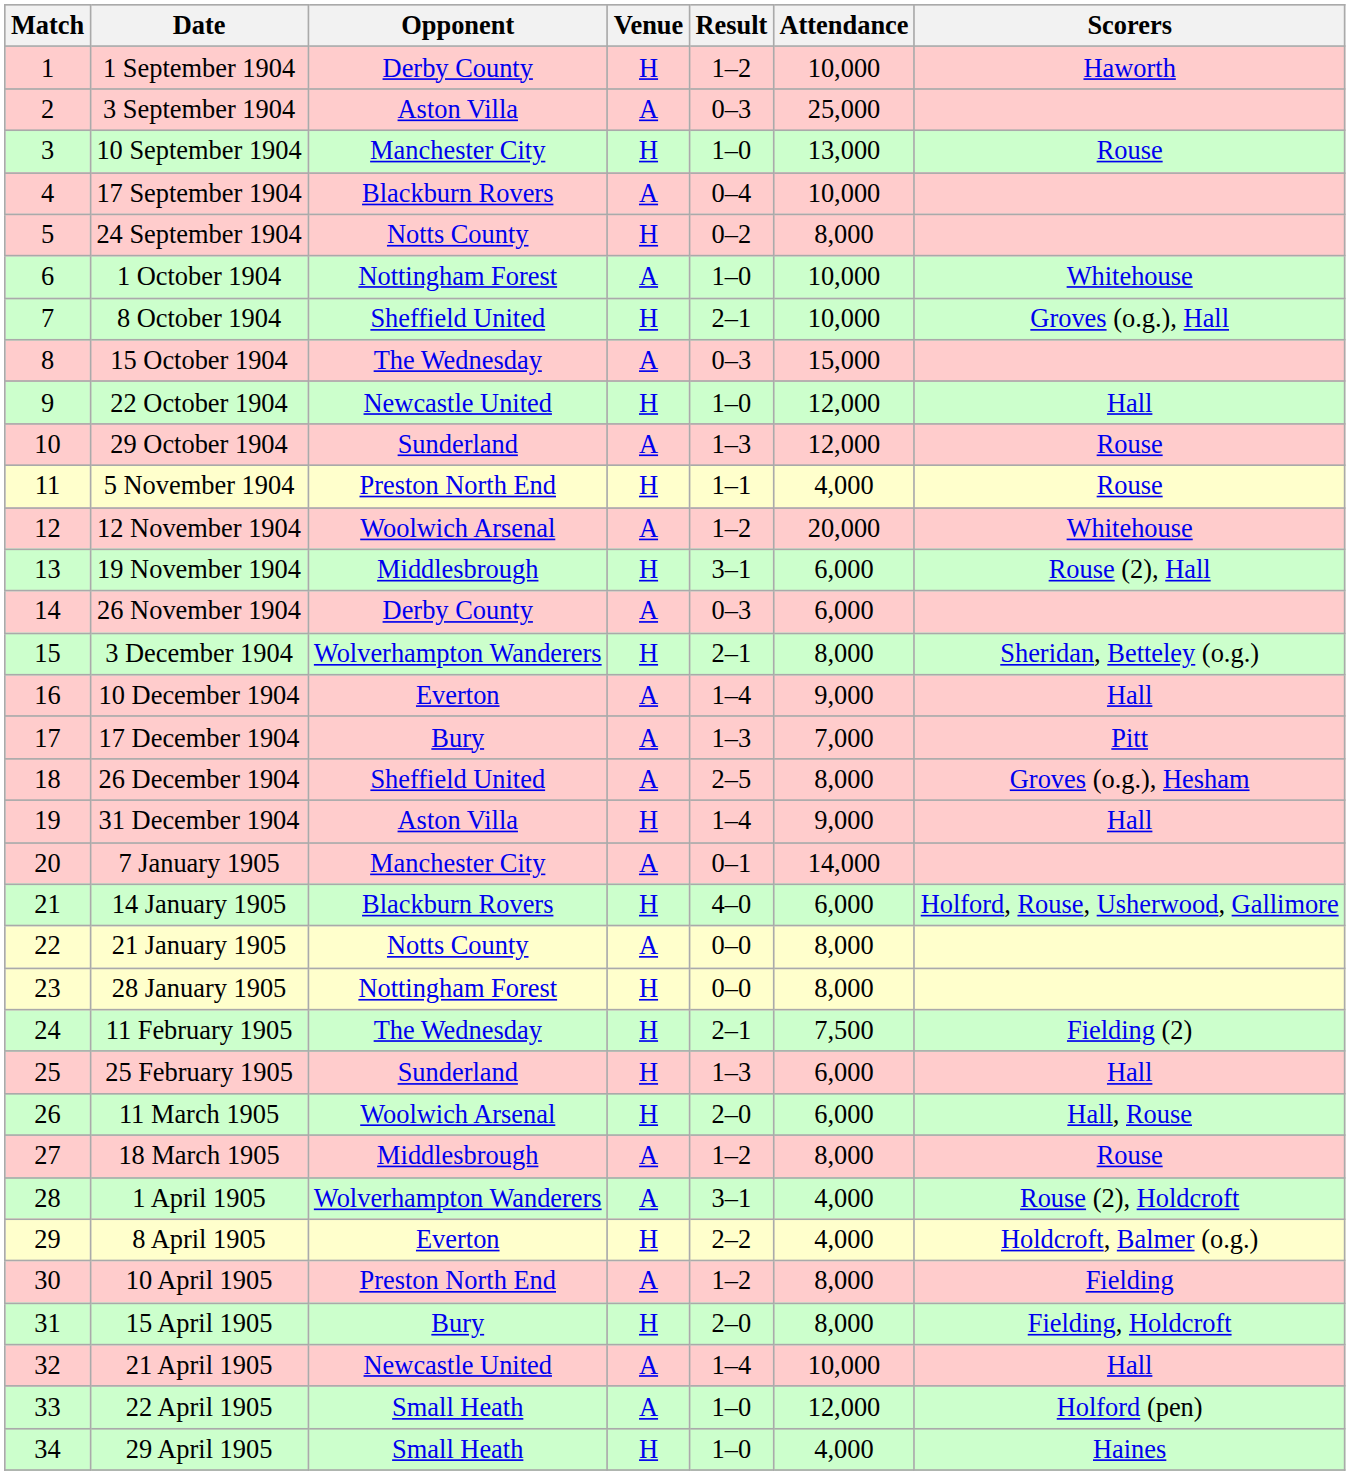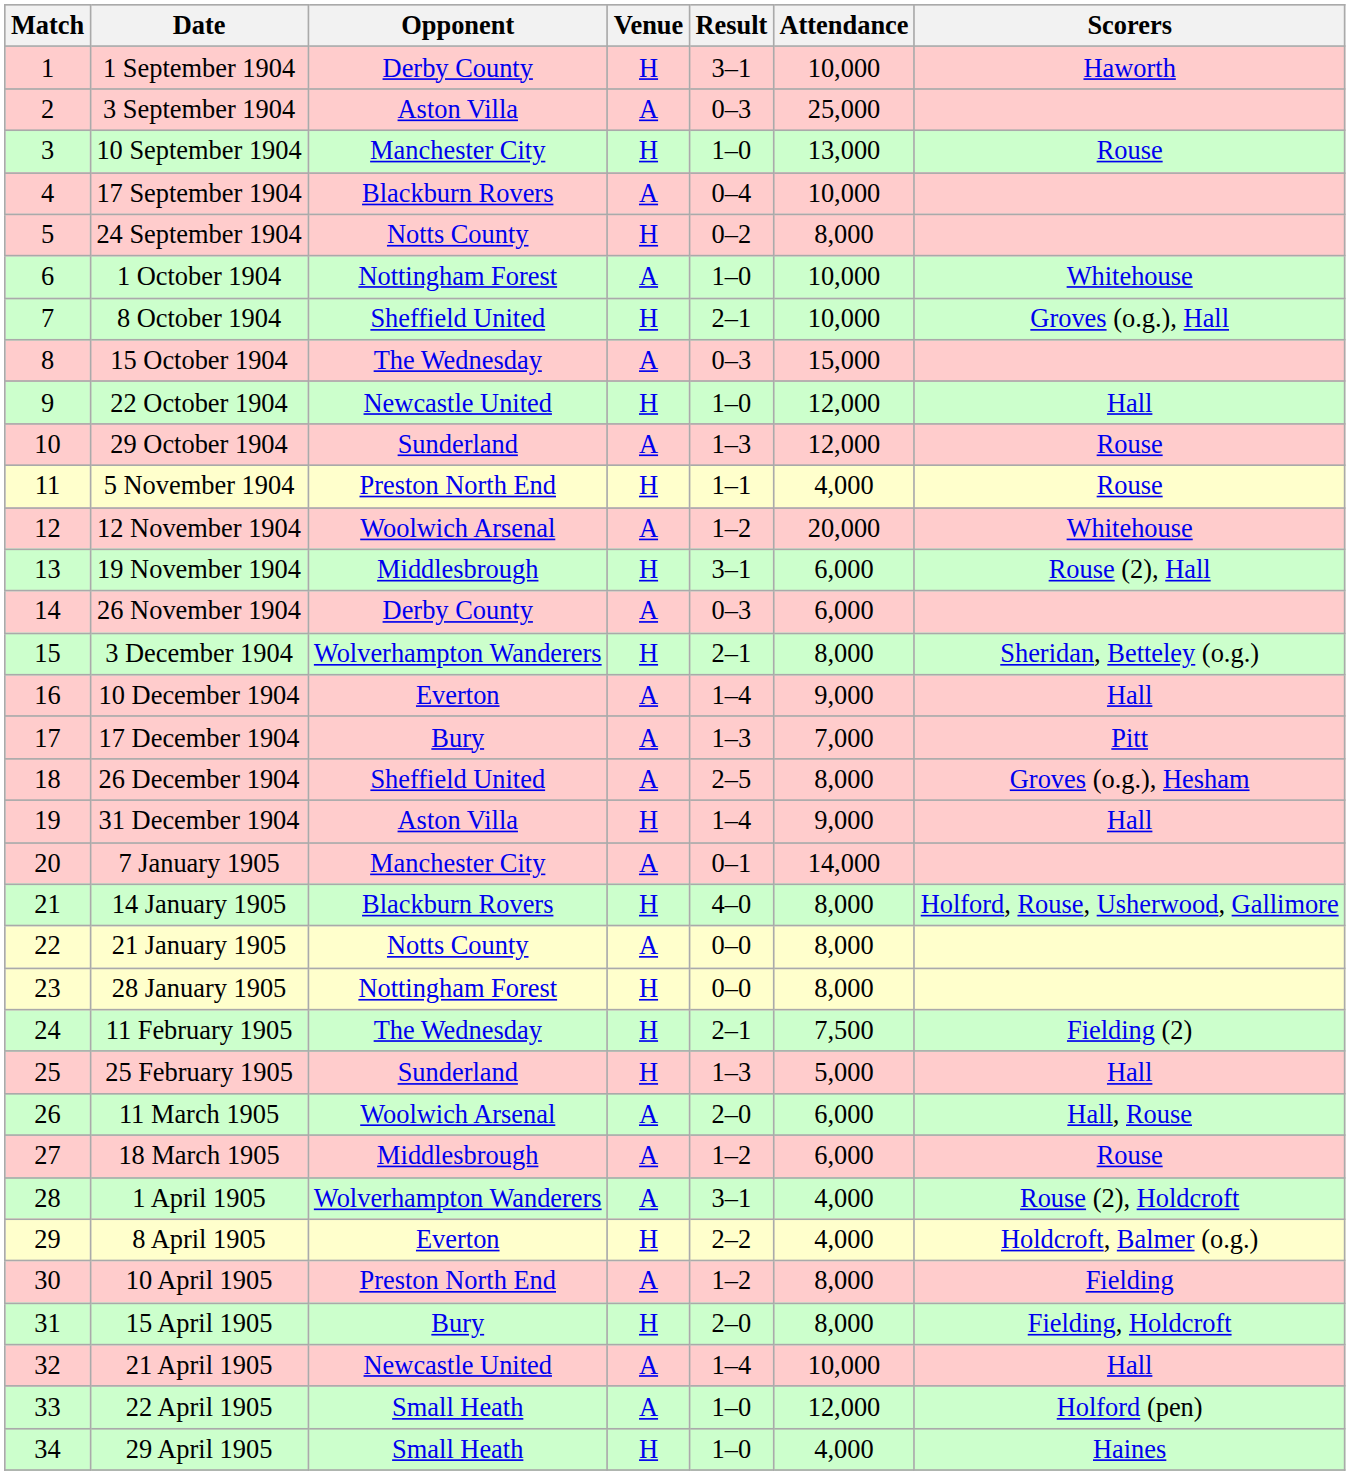 <table class="wikitable" style="font-size:100%; text-align:center">
 <tr>
 <th>Match</th>
 <th>Date</th>
 <th>Opponent</th>
 <th>Venue</th>
 <th>Result</th>
 <th>Attendance</th>
 <th>Scorers</th>
 </tr>
 <tr style="background-color: #FFCCCC;">
 <td>1</td>
 <td>1 September 1904</td>
 <td><a href='#'>Derby County</a></td>
 <td><a href='#'>H</a></td>
-<td>1–2</td>
+<td>3–1</td>
 <td>10,000</td>
 <td><a href='#'>Haworth</a></td>
 </tr>
 <tr style="background-color: #FFCCCC;">
 <td>2</td>
 <td>3 September 1904</td>
 <td><a href='#'>Aston Villa</a></td>
 <td><a href='#'>A</a></td>
 <td>0–3</td>
 <td>25,000</td>
 <td></td>
 </tr>
 <tr style="background-color: #CCFFCC;">
 <td>3</td>
 <td>10 September 1904</td>
 <td><a href='#'>Manchester City</a></td>
 <td><a href='#'>H</a></td>
 <td>1–0</td>
 <td>13,000</td>
 <td><a href='#'>Rouse</a></td>
 </tr>
 <tr style="background-color: #FFCCCC;">
 <td>4</td>
 <td>17 September 1904</td>
 <td><a href='#'>Blackburn Rovers</a></td>
 <td><a href='#'>A</a></td>
 <td>0–4</td>
 <td>10,000</td>
 <td></td>
 </tr>
 <tr style="background-color: #FFCCCC;">
 <td>5</td>
 <td>24 September 1904</td>
 <td><a href='#'>Notts County</a></td>
 <td><a href='#'>H</a></td>
 <td>0–2</td>
 <td>8,000</td>
 <td></td>
 </tr>
 <tr style="background-color: #CCFFCC;">
 <td>6</td>
 <td>1 October 1904</td>
 <td><a href='#'>Nottingham Forest</a></td>
 <td><a href='#'>A</a></td>
 <td>1–0</td>
 <td>10,000</td>
 <td><a href='#'>Whitehouse</a></td>
 </tr>
 <tr style="background-color: #CCFFCC;">
 <td>7</td>
 <td>8 October 1904</td>
 <td><a href='#'>Sheffield United</a></td>
 <td><a href='#'>H</a></td>
 <td>2–1</td>
 <td>10,000</td>
 <td><a href='#'>Groves</a> (o.g.), <a href='#'>Hall</a></td>
 </tr>
 <tr style="background-color: #FFCCCC;">
 <td>8</td>
 <td>15 October 1904</td>
 <td><a href='#'>The Wednesday</a></td>
 <td><a href='#'>A</a></td>
 <td>0–3</td>
 <td>15,000</td>
 <td></td>
 </tr>
 <tr style="background-color: #CCFFCC;">
 <td>9</td>
 <td>22 October 1904</td>
 <td><a href='#'>Newcastle United</a></td>
 <td><a href='#'>H</a></td>
 <td>1–0</td>
 <td>12,000</td>
 <td><a href='#'>Hall</a></td>
 </tr>
 <tr style="background-color: #FFCCCC;">
 <td>10</td>
 <td>29 October 1904</td>
 <td><a href='#'>Sunderland</a></td>
 <td><a href='#'>A</a></td>
 <td>1–3</td>
 <td>12,000</td>
 <td><a href='#'>Rouse</a></td>
 </tr>
 <tr style="background-color: #FFFFCC;">
 <td>11</td>
 <td>5 November 1904</td>
 <td><a href='#'>Preston North End</a></td>
 <td><a href='#'>H</a></td>
 <td>1–1</td>
 <td>4,000</td>
 <td><a href='#'>Rouse</a></td>
 </tr>
 <tr style="background-color: #FFCCCC;">
 <td>12</td>
 <td>12 November 1904</td>
 <td><a href='#'>Woolwich Arsenal</a></td>
 <td><a href='#'>A</a></td>
 <td>1–2</td>
 <td>20,000</td>
 <td><a href='#'>Whitehouse</a></td>
 </tr>
 <tr style="background-color: #CCFFCC;">
 <td>13</td>
 <td>19 November 1904</td>
 <td><a href='#'>Middlesbrough</a></td>
 <td><a href='#'>H</a></td>
 <td>3–1</td>
 <td>6,000</td>
 <td><a href='#'>Rouse</a> (2), <a href='#'>Hall</a></td>
 </tr>
 <tr style="background-color: #FFCCCC;">
 <td>14</td>
 <td>26 November 1904</td>
 <td><a href='#'>Derby County</a></td>
 <td><a href='#'>A</a></td>
 <td>0–3</td>
 <td>6,000</td>
 <td></td>
 </tr>
 <tr style="background-color: #CCFFCC;">
 <td>15</td>
 <td>3 December 1904</td>
 <td><a href='#'>Wolverhampton Wanderers</a></td>
 <td><a href='#'>H</a></td>
 <td>2–1</td>
 <td>8,000</td>
 <td><a href='#'>Sheridan</a>, <a href='#'>Betteley</a> (o.g.)</td>
 </tr>
 <tr style="background-color: #FFCCCC;">
 <td>16</td>
 <td>10 December 1904</td>
 <td><a href='#'>Everton</a></td>
 <td><a href='#'>A</a></td>
 <td>1–4</td>
 <td>9,000</td>
 <td><a href='#'>Hall</a></td>
 </tr>
 <tr style="background-color: #FFCCCC;">
 <td>17</td>
 <td>17 December 1904</td>
 <td><a href='#'>Bury</a></td>
 <td><a href='#'>A</a></td>
 <td>1–3</td>
 <td>7,000</td>
 <td><a href='#'>Pitt</a></td>
 </tr>
 <tr style="background-color: #FFCCCC;">
 <td>18</td>
 <td>26 December 1904</td>
 <td><a href='#'>Sheffield United</a></td>
 <td><a href='#'>A</a></td>
 <td>2–5</td>
 <td>8,000</td>
 <td><a href='#'>Groves</a> (o.g.), <a href='#'>Hesham</a></td>
 </tr>
 <tr style="background-color: #FFCCCC;">
 <td>19</td>
 <td>31 December 1904</td>
 <td><a href='#'>Aston Villa</a></td>
 <td><a href='#'>H</a></td>
 <td>1–4</td>
 <td>9,000</td>
 <td><a href='#'>Hall</a></td>
 </tr>
 <tr style="background-color: #FFCCCC;">
 <td>20</td>
 <td>7 January 1905</td>
 <td><a href='#'>Manchester City</a></td>
 <td><a href='#'>A</a></td>
 <td>0–1</td>
 <td>14,000</td>
 <td></td>
 </tr>
 <tr style="background-color: #CCFFCC;">
 <td>21</td>
 <td>14 January 1905</td>
 <td><a href='#'>Blackburn Rovers</a></td>
 <td><a href='#'>H</a></td>
 <td>4–0</td>
-<td>6,000</td>
+<td>8,000</td>
 <td><a href='#'>Holford</a>, <a href='#'>Rouse</a>, <a href='#'>Usherwood</a>, <a href='#'>Gallimore</a></td>
 </tr>
 <tr style="background-color: #FFFFCC;">
 <td>22</td>
 <td>21 January 1905</td>
 <td><a href='#'>Notts County</a></td>
 <td><a href='#'>A</a></td>
 <td>0–0</td>
 <td>8,000</td>
 <td></td>
 </tr>
 <tr style="background-color: #FFFFCC;">
 <td>23</td>
 <td>28 January 1905</td>
 <td><a href='#'>Nottingham Forest</a></td>
 <td><a href='#'>H</a></td>
 <td>0–0</td>
 <td>8,000</td>
 <td></td>
 </tr>
 <tr style="background-color: #CCFFCC;">
 <td>24</td>
 <td>11 February 1905</td>
 <td><a href='#'>The Wednesday</a></td>
 <td><a href='#'>H</a></td>
 <td>2–1</td>
 <td>7,500</td>
 <td><a href='#'>Fielding</a> (2)</td>
 </tr>
 <tr style="background-color: #FFCCCC;">
 <td>25</td>
 <td>25 February 1905</td>
 <td><a href='#'>Sunderland</a></td>
 <td><a href='#'>H</a></td>
 <td>1–3</td>
-<td>6,000</td>
+<td>5,000</td>
 <td><a href='#'>Hall</a></td>
 </tr>
 <tr style="background-color: #CCFFCC;">
 <td>26</td>
 <td>11 March 1905</td>
 <td><a href='#'>Woolwich Arsenal</a></td>
-<td><a href='#'>H</a></td>
+<td><a href='#'>A</a></td>
 <td>2–0</td>
 <td>6,000</td>
 <td><a href='#'>Hall</a>, <a href='#'>Rouse</a></td>
 </tr>
 <tr style="background-color: #FFCCCC;">
 <td>27</td>
 <td>18 March 1905</td>
 <td><a href='#'>Middlesbrough</a></td>
 <td><a href='#'>A</a></td>
 <td>1–2</td>
-<td>8,000</td>
+<td>6,000</td>
 <td><a href='#'>Rouse</a></td>
 </tr>
 <tr style="background-color: #CCFFCC;">
 <td>28</td>
 <td>1 April 1905</td>
 <td><a href='#'>Wolverhampton Wanderers</a></td>
 <td><a href='#'>A</a></td>
 <td>3–1</td>
 <td>4,000</td>
 <td><a href='#'>Rouse</a> (2), <a href='#'>Holdcroft</a></td>
 </tr>
 <tr style="background-color: #FFFFCC;">
 <td>29</td>
 <td>8 April 1905</td>
 <td><a href='#'>Everton</a></td>
 <td><a href='#'>H</a></td>
 <td>2–2</td>
 <td>4,000</td>
 <td><a href='#'>Holdcroft</a>, <a href='#'>Balmer</a> (o.g.)</td>
 </tr>
 <tr style="background-color: #FFCCCC;">
 <td>30</td>
 <td>10 April 1905</td>
 <td><a href='#'>Preston North End</a></td>
 <td><a href='#'>A</a></td>
 <td>1–2</td>
 <td>8,000</td>
 <td><a href='#'>Fielding</a></td>
 </tr>
 <tr style="background-color: #CCFFCC;">
 <td>31</td>
 <td>15 April 1905</td>
 <td><a href='#'>Bury</a></td>
 <td><a href='#'>H</a></td>
 <td>2–0</td>
 <td>8,000</td>
 <td><a href='#'>Fielding</a>, <a href='#'>Holdcroft</a></td>
 </tr>
 <tr style="background-color: #FFCCCC;">
 <td>32</td>
 <td>21 April 1905</td>
 <td><a href='#'>Newcastle United</a></td>
 <td><a href='#'>A</a></td>
 <td>1–4</td>
 <td>10,000</td>
 <td><a href='#'>Hall</a></td>
 </tr>
 <tr style="background-color: #CCFFCC;">
 <td>33</td>
 <td>22 April 1905</td>
 <td><a href='#'>Small Heath</a></td>
 <td><a href='#'>A</a></td>
 <td>1–0</td>
 <td>12,000</td>
 <td><a href='#'>Holford</a> (pen)</td>
 </tr>
 <tr style="background-color: #CCFFCC;">
 <td>34</td>
 <td>29 April 1905</td>
 <td><a href='#'>Small Heath</a></td>
 <td><a href='#'>H</a></td>
 <td>1–0</td>
 <td>4,000</td>
 <td><a href='#'>Haines</a></td>
 </tr>
 </table>
